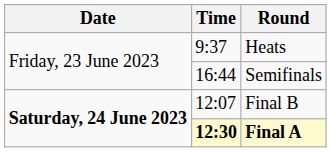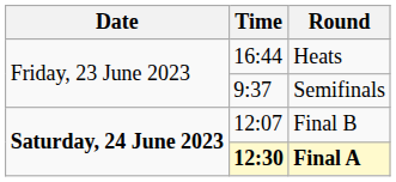 <table class="wikitable">
 <tr>
 <th>Date</th>
 <th>Time</th>
 <th>Round</th>
 </tr>
 <tr>
 <td rowspan=2>Friday, 23 June 2023</td>
-<td>9:37</td>
+<td>16:44</td>
 <td>Heats</td>
 </tr>
 <tr>
-<td>16:44</td>
+<td>9:37</td>
 <td>Semifinals</td>
 </tr>
 <tr>
 <td rowspan=2><strong>Saturday, 24 June 2023</strong></td>
 <td>12:07</td>
 <td>Final B</td>
 </tr>
 <tr>
 <td style=background:lemonchiffon><strong>12:30</strong></td>
 <td style=background:lemonchiffon><strong>Final A</strong></td>
 </tr>
 </table>
